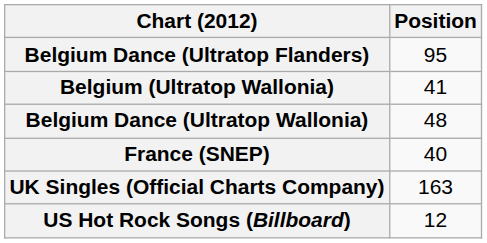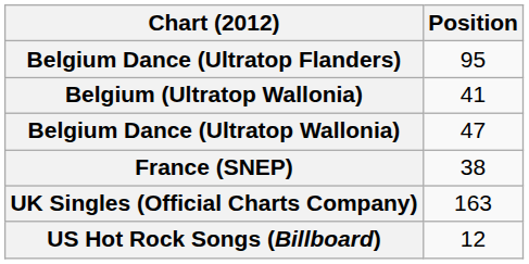 <table class="wikitable plainrowheaders sortable">
 <tr>
 <th scope="col">Chart (2012)</th>
 <th scope="col">Position</th>
 </tr>
 <tr>
 <th scope="row">Belgium Dance (Ultratop Flanders)</th>
 <td style="text-align:center;">95</td>
 </tr>
 <tr>
 <th scope="row">Belgium (Ultratop Wallonia)</th>
 <td style="text-align:center;">41</td>
 </tr>
 <tr>
 <th scope="row">Belgium Dance (Ultratop Wallonia)</th>
-<td style="text-align:center;">48</td>
+<td style="text-align:center;">47</td>
 </tr>
 <tr>
 <th scope="row">France (SNEP)</th>
-<td style="text-align:center;">40</td>
+<td style="text-align:center;">38</td>
 </tr>
 <tr>
 <th scope="row">UK Singles (Official Charts Company)</th>
 <td style="text-align:center;">163</td>
 </tr>
 <tr>
 <th scope="row">US Hot Rock Songs (<em>Billboard</em>)</th>
 <td style="text-align:center;">12</td>
 </tr>
 </table>
